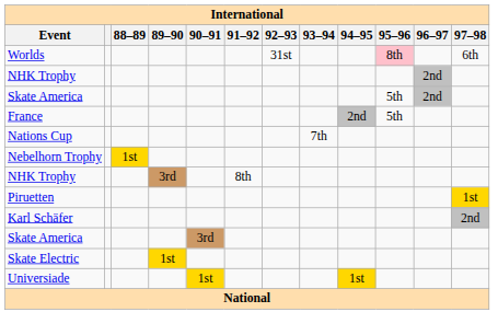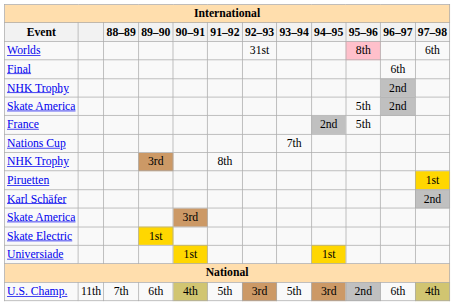 <table class="wikitable" style="text-align:center">
 <tr>
 <th style="background-color: #ffdead; " colspan=12 align=center>International</th>
 </tr>
 <tr>
 <th>Event</th>
 <th></th>
 <th>88–89</th>
 <th>89–90</th>
 <th>90–91</th>
 <th>91–92</th>
 <th>92–93</th>
 <th>93–94</th>
 <th>94–95</th>
 <th>95–96</th>
 <th>96–97</th>
 <th>97–98</th>
 </tr>
 <tr>
 <td align=left><a href='#'>Worlds</a></td>
 <td></td>
 <td></td>
 <td></td>
 <td></td>
 <td></td>
 <td>31st</td>
 <td></td>
 <td></td>
 <td style="background: pink;">8th</td>
 <td></td>
 <td>6th</td>
+</tr>
+<tr>
+<td align=left> <a href='#'>Final</a></td>
+<td></td>
+<td></td>
+<td></td>
+<td></td>
+<td></td>
+<td></td>
+<td></td>
+<td></td>
+<td></td>
+<td>6th</td>
+<td></td>
 </tr>
 <tr>
 <td align=left> <a href='#'>NHK Trophy</a></td>
 <td></td>
 <td></td>
 <td></td>
 <td></td>
 <td></td>
 <td></td>
 <td></td>
 <td></td>
 <td></td>
 <td bgcolor=silver>2nd</td>
 <td></td>
 </tr>
 <tr>
 <td align=left> <a href='#'>Skate America</a></td>
 <td></td>
 <td></td>
 <td></td>
 <td></td>
 <td></td>
 <td></td>
 <td></td>
 <td></td>
 <td>5th</td>
 <td bgcolor=silver>2nd</td>
 <td></td>
 </tr>
 <tr>
 <td align=left> <a href='#'>France</a></td>
 <td></td>
 <td></td>
 <td></td>
 <td></td>
 <td></td>
 <td></td>
 <td></td>
 <td bgcolor=silver>2nd</td>
 <td>5th</td>
 <td></td>
 <td></td>
 </tr>
 <tr>
 <td align=left><a href='#'>Nations Cup</a></td>
 <td></td>
 <td></td>
 <td></td>
 <td></td>
 <td></td>
 <td></td>
 <td>7th</td>
-<td></td>
-<td></td>
-<td></td>
-<td></td>
-</tr>
-<tr>
-<td align=left><a href='#'>Nebelhorn Trophy</a></td>
-<td></td>
-<td bgcolor=gold>1st</td>
-<td></td>
-<td></td>
-<td></td>
-<td></td>
-<td></td>
 <td></td>
 <td></td>
 <td></td>
 <td></td>
 </tr>
 <tr>
 <td align=left><a href='#'>NHK Trophy</a></td>
 <td></td>
 <td></td>
 <td bgcolor=cc9966>3rd</td>
 <td></td>
 <td>8th</td>
 <td></td>
 <td></td>
 <td></td>
 <td></td>
 <td></td>
 <td></td>
 </tr>
 <tr>
 <td align=left><a href='#'>Piruetten</a></td>
 <td></td>
 <td></td>
 <td></td>
 <td></td>
 <td></td>
 <td></td>
 <td></td>
 <td></td>
 <td></td>
 <td></td>
 <td bgcolor=gold>1st</td>
 </tr>
 <tr>
 <td align=left><a href='#'>Karl Schäfer</a></td>
 <td></td>
 <td></td>
 <td></td>
 <td></td>
 <td></td>
 <td></td>
 <td></td>
 <td></td>
 <td></td>
 <td></td>
 <td bgcolor=silver>2nd</td>
 </tr>
 <tr>
 <td align=left><a href='#'>Skate America</a></td>
 <td></td>
 <td></td>
 <td></td>
 <td bgcolor=cc9966>3rd</td>
 <td></td>
 <td></td>
 <td></td>
 <td></td>
 <td></td>
 <td></td>
 <td></td>
 </tr>
 <tr>
 <td align=left><a href='#'>Skate Electric</a></td>
 <td></td>
 <td></td>
 <td align=center bgcolor=gold>1st</td>
 <td></td>
 <td></td>
 <td></td>
 <td></td>
 <td></td>
 <td></td>
 <td></td>
 <td></td>
 </tr>
 <tr>
 <td align=left><a href='#'>Universiade</a></td>
 <td></td>
 <td></td>
 <td></td>
 <td bgcolor=gold>1st</td>
 <td></td>
 <td></td>
 <td></td>
 <td bgcolor=gold>1st</td>
 <td></td>
 <td></td>
 <td></td>
 </tr>
 <tr>
 <th style="background-color: #ffdead; " colspan=12 align=center>National</th>
 </tr>
+<tr>
+<td align=left><a href='#'>U.S. Champ.</a></td>
+<td>11th</td>
+<td>7th</td>
+<td>6th</td>
+<td bgcolor=d1c571>4th</td>
+<td>5th</td>
+<td bgcolor=cc9966>3rd</td>
+<td>5th</td>
+<td bgcolor=cc9966>3rd</td>
+<td bgcolor=silver>2nd</td>
+<td>6th</td>
+<td bgcolor=d1c571>4th</td>
+</tr>
 </table>
